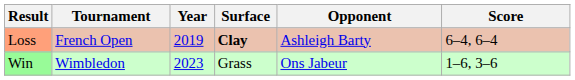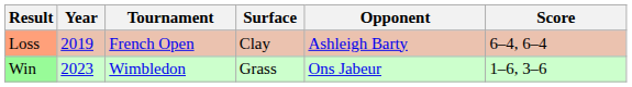 <table class="sortable wikitable">
 <tr>
 <th>Result</th>
+<th style="width:40px">Year</th>
 <th style="width:120px">Tournament</th>
-<th style="width:40px">Year</th>
 <th style="width:60px">Surface</th>
 <th style="width:170px">Opponent</th>
 <th style="width:130px" class="unsortable">Score</th>
 </tr>
 <tr bgcolor=EBC2AF>
 <td bgcolor=FFA07A>Loss</td>
+<td><a href='#'>2019</a></td>
 <td><a href='#'>French Open</a></td>
-<td><a href='#'>2019</a></td>
-<td><strong>Clay</strong></td>
+<td>Clay</td>
 <td> <a href='#'>Ashleigh Barty</a></td>
 <td>6–4, 6–4</td>
 </tr>
 <tr bgcolor=CCFFCC>
 <td bgcolor=98FB98>Win</td>
+<td><a href='#'>2023</a></td>
 <td><a href='#'>Wimbledon</a></td>
-<td><a href='#'>2023</a></td>
 <td>Grass</td>
 <td> <a href='#'>Ons Jabeur</a></td>
 <td>1–6, 3–6</td>
 </tr>
 </table>
